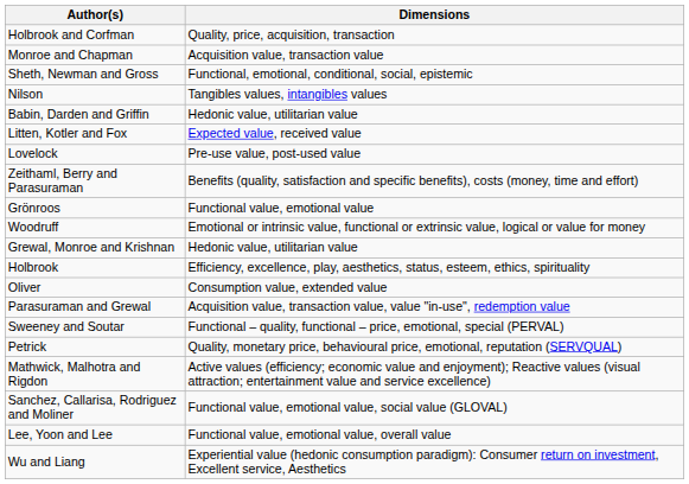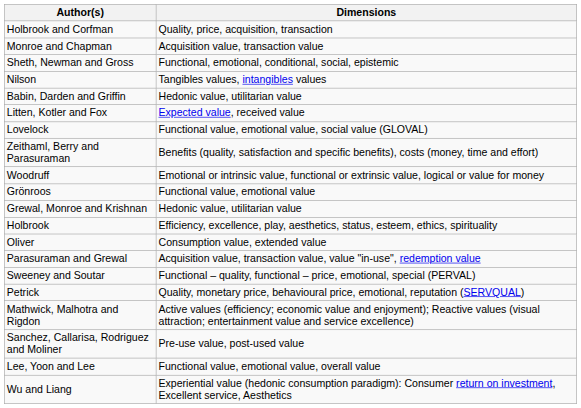 <table class="wikitable">
 <tr>
 <th>Author(s)</th>
 <th>Dimensions</th>
 </tr>
 <tr>
 <td>Holbrook and Corfman</td>
 <td>Quality, price, acquisition, transaction</td>
 </tr>
 <tr>
 <td>Monroe and Chapman</td>
 <td>Acquisition value, transaction value</td>
 </tr>
 <tr>
 <td>Sheth, Newman and Gross</td>
 <td>Functional, emotional, conditional, social, epistemic</td>
 </tr>
 <tr>
 <td>Nilson</td>
 <td>Tangibles values, <a href='#'>intangibles</a> values</td>
 </tr>
 <tr>
 <td>Babin, Darden and Griffin</td>
 <td>Hedonic value, utilitarian value</td>
 </tr>
 <tr>
 <td>Litten, Kotler and Fox</td>
 <td><a href='#'>Expected value</a>, received value</td>
 </tr>
 <tr>
 <td>Lovelock</td>
-<td>Pre-use value, post-used value</td>
+<td>Functional value, emotional value, social value (GLOVAL)</td>
 </tr>
 <tr>
 <td>Zeithaml, Berry and Parasuraman</td>
 <td>Benefits (quality, satisfaction and specific benefits), costs (money, time and effort)</td>
 </tr>
 <tr>
+<td>Woodruff</td>
+<td>Emotional or intrinsic value, functional or extrinsic value, logical or value for money</td>
+</tr>
+<tr>
 <td>Grönroos</td>
 <td>Functional value, emotional value</td>
-</tr>
-<tr>
-<td>Woodruff</td>
-<td>Emotional or intrinsic value, functional or extrinsic value, logical or value for money</td>
 </tr>
 <tr>
 <td>Grewal, Monroe and Krishnan</td>
 <td>Hedonic value, utilitarian value</td>
 </tr>
 <tr>
 <td>Holbrook</td>
 <td>Efficiency, excellence, play, aesthetics, status, esteem, ethics, spirituality</td>
 </tr>
 <tr>
 <td>Oliver</td>
 <td>Consumption value, extended value</td>
 </tr>
 <tr>
 <td>Parasuraman and Grewal</td>
 <td>Acquisition value, transaction value, value "in-use", <a href='#'>redemption value</a></td>
 </tr>
 <tr>
 <td>Sweeney and Soutar</td>
 <td>Functional – quality, functional – price, emotional, special (PERVAL)</td>
 </tr>
 <tr>
 <td>Petrick</td>
 <td>Quality, monetary price, behavioural price, emotional, reputation (<a href='#'>SERVQUAL</a>)</td>
 </tr>
 <tr>
 <td>Mathwick, Malhotra and Rigdon</td>
 <td>Active values (efficiency; economic value and enjoyment); Reactive values (visual attraction; entertainment value and service excellence)</td>
 </tr>
 <tr>
 <td>Sanchez, Callarisa, Rodriguez and Moliner</td>
-<td>Functional value, emotional value, social value (GLOVAL)</td>
+<td>Pre-use value, post-used value</td>
 </tr>
 <tr>
 <td>Lee, Yoon and Lee</td>
 <td>Functional value, emotional value, overall value</td>
 </tr>
 <tr>
 <td>Wu and Liang</td>
 <td>Experiential value (hedonic consumption paradigm): Consumer <a href='#'>return on investment</a>, Excellent service, Aesthetics</td>
 </tr>
 </table>
